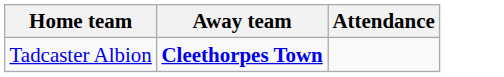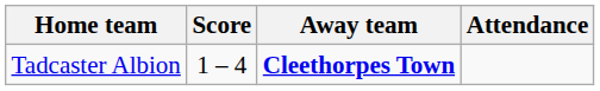 <table class="wikitable" style="text-align: center">
 <tr>
 <th>Home team</th>
+<th>Score</th>
 <th>Away team</th>
 <th>Attendance</th>
 </tr>
 <tr>
 <td><a href='#'>Tadcaster Albion</a></td>
+<td>1 – 4</td>
 <td><strong><a href='#'>Cleethorpes Town</a></strong></td>
 <td></td>
 </tr>
 </table>
